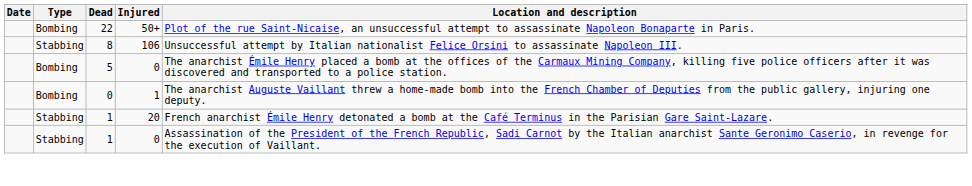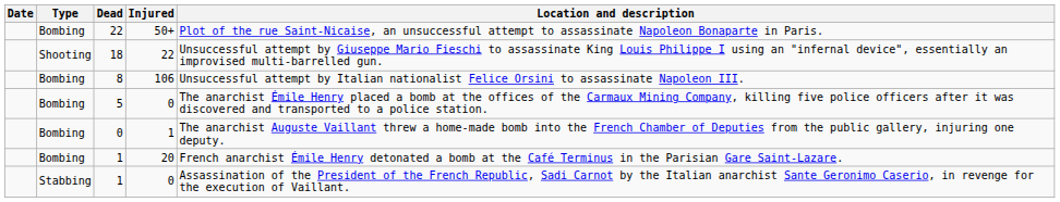 <table class="wikitable sortable">
 <tr>
 <th>Date</th>
 <th>Type</th>
 <th>Dead</th>
 <th>Injured</th>
 <th class="unsortable">Location and description</th>
 </tr>
 <tr>
 <td></td>
 <td>Bombing</td>
 <td align="right">22</td>
 <td align="right">50+</td>
 <td><a href='#'>Plot of the rue Saint-Nicaise</a>, an unsuccessful attempt to assassinate <a href='#'>Napoleon Bonaparte</a> in Paris.</td>
 </tr>
 <tr>
 <td></td>
-<td>Stabbing</td>
+<td>Shooting</td>
+<td align="right">18</td>
+<td align="right">22</td>
+<td>Unsuccessful attempt by <a href='#'>Giuseppe Mario Fieschi</a> to assassinate King <a href='#'>Louis Philippe I</a> using an "infernal device", essentially an improvised multi-barrelled gun.</td>
+</tr>
+<tr>
+<td></td>
+<td>Bombing</td>
 <td align="right">8</td>
 <td align="right">106</td>
 <td>Unsuccessful attempt by Italian nationalist <a href='#'>Felice Orsini</a> to assassinate <a href='#'>Napoleon III</a>.</td>
 </tr>
 <tr>
 <td></td>
 <td>Bombing</td>
 <td align="right">5</td>
 <td align="right">0</td>
 <td>The anarchist <a href='#'>Émile Henry</a> placed a bomb at the offices of the <a href='#'>Carmaux Mining Company</a>, killing five police officers after it was discovered and transported to a police station.</td>
 </tr>
 <tr>
 <td></td>
 <td>Bombing</td>
 <td align="right">0</td>
 <td align="right">1</td>
 <td>The anarchist <a href='#'>Auguste Vaillant</a> threw a home-made bomb into the <a href='#'>French Chamber of Deputies</a> from the public gallery, injuring one deputy.</td>
 </tr>
 <tr>
 <td></td>
-<td>Stabbing</td>
+<td>Bombing</td>
 <td align="right">1</td>
 <td align="right">20</td>
 <td>French anarchist <a href='#'>Émile Henry</a> detonated a bomb at the <a href='#'>Café Terminus</a> in the Parisian <a href='#'>Gare Saint-Lazare</a>.</td>
 </tr>
 <tr>
 <td></td>
 <td>Stabbing</td>
 <td align="right">1</td>
 <td align="right">0</td>
 <td>Assassination of the <a href='#'>President of the French Republic</a>, <a href='#'>Sadi Carnot</a> by the Italian anarchist <a href='#'>Sante Geronimo Caserio</a>, in revenge for the execution of Vaillant.</td>
 </tr>
 </table>
